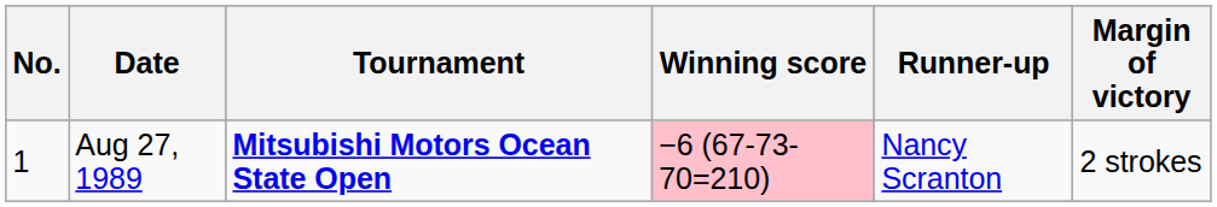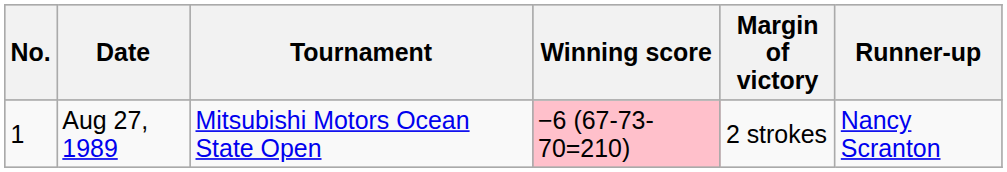 <table class="wikitable" style="font-size:95%;">
 <tr>
 <th>No.</th>
 <th>Date</th>
 <th>Tournament</th>
 <th>Winning score</th>
+<th>Margin of<br>victory</th>
 <th>Runner-up</th>
-<th>Margin of<br>victory</th>
 </tr>
 <tr>
 <td>1</td>
 <td>Aug 27, <a href='#'>1989</a></td>
-<td><strong><a href='#'>Mitsubishi Motors Ocean State Open</a></strong></td>
+<td><a href='#'>Mitsubishi Motors Ocean State Open</a></td>
 <td style="background: pink;">−6 (67-73-70=210)</td>
+<td>2 strokes</td>
 <td> <a href='#'>Nancy Scranton</a></td>
-<td>2 strokes</td>
 </tr>
 </table>
